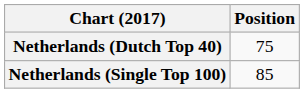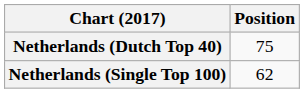 <table class="wikitable sortable plainrowheaders" style="text-align:center">
 <tr>
 <th scope="col">Chart (2017)</th>
 <th scope="col">Position</th>
 </tr>
 <tr>
 <th scope="row">Netherlands (Dutch Top 40)</th>
 <td>75</td>
 </tr>
 <tr>
 <th scope="row">Netherlands (Single Top 100)</th>
-<td>85</td>
+<td>62</td>
 </tr>
 </table>
